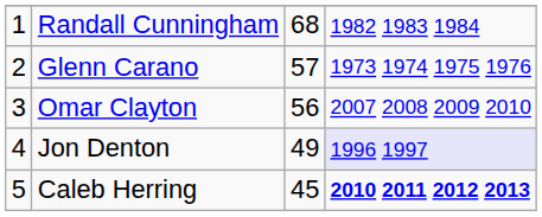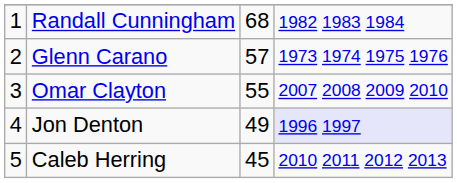 <table class="wikitable">
 <tr>
 </tr>
 <tr>
 <td>1</td>
 <td><a href='#'>Randall Cunningham</a></td>
 <td><abbr>68</abbr></td>
 <td style="font-size:80%;"><a href='#'>1982</a> <a href='#'>1983</a> <a href='#'>1984</a></td>
 </tr>
 <tr>
 <td>2</td>
 <td><a href='#'>Glenn Carano</a></td>
 <td><abbr>57</abbr></td>
 <td style="font-size:80%;"><a href='#'>1973</a> <a href='#'>1974</a> <a href='#'>1975</a> <a href='#'>1976</a></td>
 </tr>
 <tr>
 <td>3</td>
 <td><a href='#'>Omar Clayton</a></td>
-<td><abbr>56</abbr></td>
+<td><abbr>55</abbr></td>
 <td style="font-size:80%;"><a href='#'>2007</a> <a href='#'>2008</a> <a href='#'>2009</a> <a href='#'>2010</a></td>
 </tr>
 <tr>
 <td>4</td>
 <td>Jon Denton</td>
 <td><abbr>49</abbr></td>
 <td style="background: lavender; font-size:80%;"><a href='#'>1996</a> <a href='#'>1997</a></td>
 </tr>
 <tr>
 <td>5</td>
 <td>Caleb Herring</td>
 <td><abbr>45</abbr></td>
-<td style="font-size:80%;"><strong><a href='#'>2010</a> <a href='#'>2011</a> <a href='#'>2012</a> <a href='#'>2013</a></strong></td>
+<td style="font-size:80%;"><a href='#'>2010</a> <a href='#'>2011</a> <a href='#'>2012</a> <a href='#'>2013</a></td>
 </tr>
 </table>
